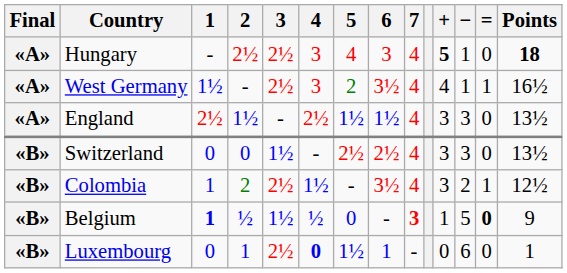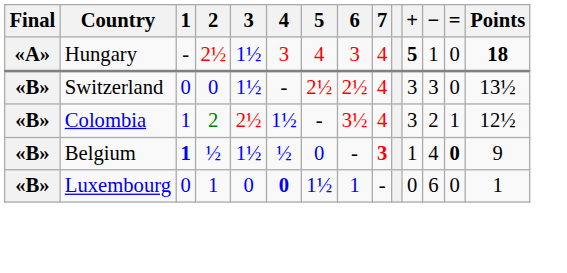 <table class="wikitable" style="text-align:center">
 <tr>
 <th>Final</th>
 <th>Country</th>
 <th>1</th>
 <th>2</th>
 <th>3</th>
 <th>4</th>
 <th>5</th>
 <th>6</th>
 <th>7</th>
 <th></th>
 <th>+</th>
 <th>−</th>
 <th>=</th>
 <th>Points</th>
 </tr>
 <tr>
 <th>«A»</th>
 <td style="text-align: left">Hungary</td>
 <td>-</td>
 <td style="color: red;">2½</td>
-<td style="color: red;">2½</td>
+<td style="color: blue;">1½</td>
 <td style="color: red;">3</td>
 <td style="color: red;">4</td>
 <td style="color: red;">3</td>
 <td style="color: red;">4</td>
 <th></th>
 <td><strong>5</strong></td>
 <td>1</td>
 <td>0</td>
 <td><strong>18</strong></td>
-</tr>
-<tr>
-<th>«A»</th>
-<td style="text-align: left"><a href='#'>West Germany</a></td>
-<td style="color: blue;">1½</td>
-<td>-</td>
-<td style="color: red;">2½</td>
-<td style="color: red;">3</td>
-<td style="color: green">2</td>
-<td style="color: red;">3½</td>
-<td style="color: red;">4</td>
-<th></th>
-<td>4</td>
-<td>1</td>
-<td>1</td>
-<td>16½</td>
-</tr>
-<tr>
-<th>«A»</th>
-<td style="text-align: left">England</td>
-<td style="color: red;">2½</td>
-<td style="color: blue;">1½</td>
-<td>-</td>
-<td style="color: red;">2½</td>
-<td style="color: blue;">1½</td>
-<td style="color: blue;">1½</td>
-<td style="color: red;">4</td>
-<th></th>
-<td>3</td>
-<td>3</td>
-<td>0</td>
-<td>13½</td>
 </tr>
 <tr style="border-top:2px solid grey;">
 <th>«B»</th>
 <td style="text-align: left">Switzerland</td>
 <td style="color: blue;">0</td>
 <td style="color: blue;">0</td>
 <td style="color: blue;">1½</td>
 <td>-</td>
 <td style="color: red;">2½</td>
 <td style="color: red;">2½</td>
 <td style="color: red;">4</td>
 <th></th>
 <td>3</td>
 <td>3</td>
 <td>0</td>
 <td>13½</td>
 </tr>
 <tr>
 <th>«B»</th>
 <td style="text-align: left"><a href='#'>Colombia</a></td>
 <td style="color: blue;">1</td>
 <td style="color: green">2</td>
 <td style="color: red;">2½</td>
 <td style="color: blue;">1½</td>
 <td>-</td>
 <td style="color: red;">3½</td>
 <td style="color: red;">4</td>
 <th></th>
 <td>3</td>
 <td>2</td>
 <td>1</td>
 <td>12½</td>
 </tr>
 <tr>
 <th>«B»</th>
 <td style="text-align: left">Belgium</td>
 <td style="color: blue;"><strong>1</strong></td>
 <td style="color: blue;">½</td>
 <td style="color: blue;">1½</td>
 <td style="color: blue;">½</td>
 <td style="color: blue;">0</td>
 <td>-</td>
 <td style="color: red;"><strong>3</strong></td>
 <th></th>
 <td>1</td>
-<td>5</td>
+<td>4</td>
 <td><strong>0</strong></td>
 <td>9</td>
 </tr>
 <tr>
 <th>«B»</th>
 <td style="text-align: left"><a href='#'>Luxembourg</a></td>
 <td style="color: blue;">0</td>
 <td style="color: blue;">1</td>
-<td style="color: red;">2½</td>
+<td style="color: blue;">0</td>
 <td style="color: blue;"><strong>0</strong></td>
 <td style="color: blue;">1½</td>
 <td style="color: blue;">1</td>
 <td>-</td>
 <th></th>
 <td>0</td>
 <td>6</td>
 <td>0</td>
 <td>1</td>
 </tr>
 </table>
